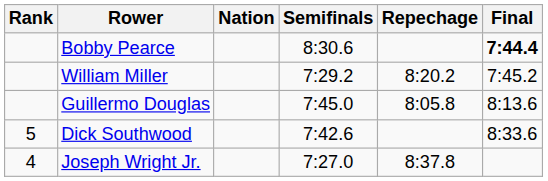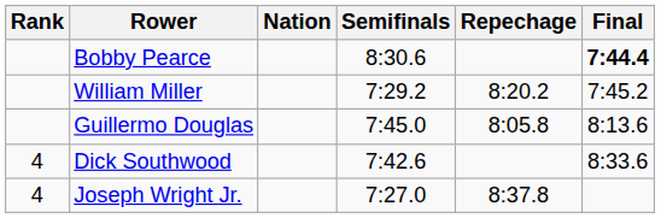 <table class="wikitable sortable" style="text-align:center">
 <tr>
 <th>Rank</th>
 <th>Rower</th>
 <th>Nation</th>
 <th>Semifinals</th>
 <th>Repechage</th>
 <th>Final</th>
 </tr>
 <tr>
 <td></td>
 <td align=left><a href='#'>Bobby Pearce</a></td>
 <td align=left></td>
 <td>8:30.6</td>
 <td></td>
 <td><strong>7:44.4</strong></td>
 </tr>
 <tr>
 <td></td>
 <td align=left><a href='#'>William Miller</a></td>
 <td align=left></td>
 <td>7:29.2</td>
 <td>8:20.2</td>
 <td>7:45.2</td>
 </tr>
 <tr>
 <td></td>
 <td align=left><a href='#'>Guillermo Douglas</a></td>
 <td align=left></td>
 <td>7:45.0</td>
 <td>8:05.8</td>
 <td>8:13.6</td>
 </tr>
 <tr>
-<td>5</td>
+<td>4</td>
 <td align=left><a href='#'>Dick Southwood</a></td>
 <td align=left></td>
 <td>7:42.6</td>
 <td></td>
 <td>8:33.6</td>
 </tr>
 <tr>
 <td>4</td>
 <td align=left><a href='#'>Joseph Wright Jr.</a></td>
 <td align=left></td>
 <td>7:27.0</td>
 <td>8:37.8</td>
 <td></td>
 </tr>
 </table>
